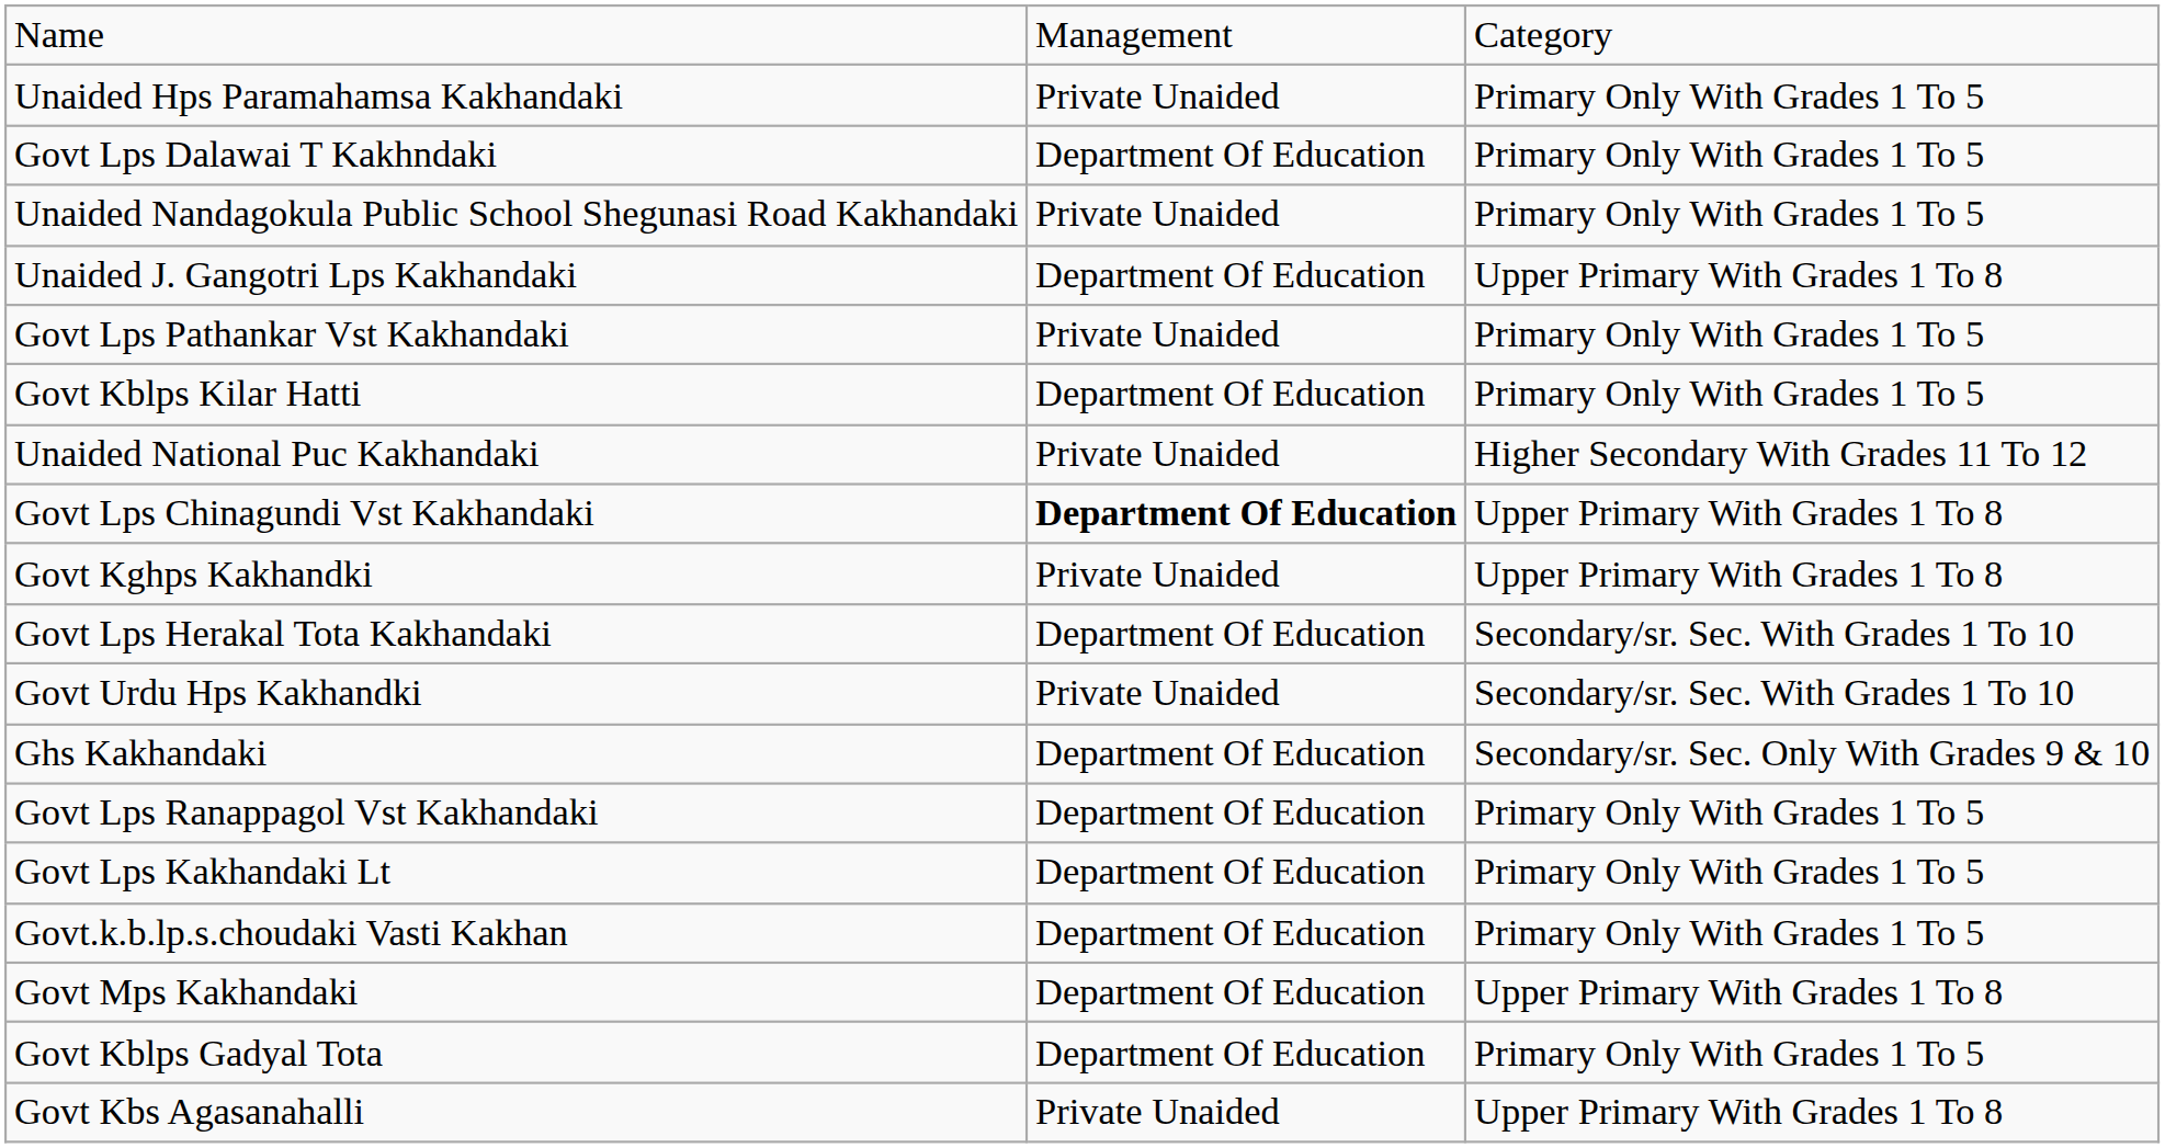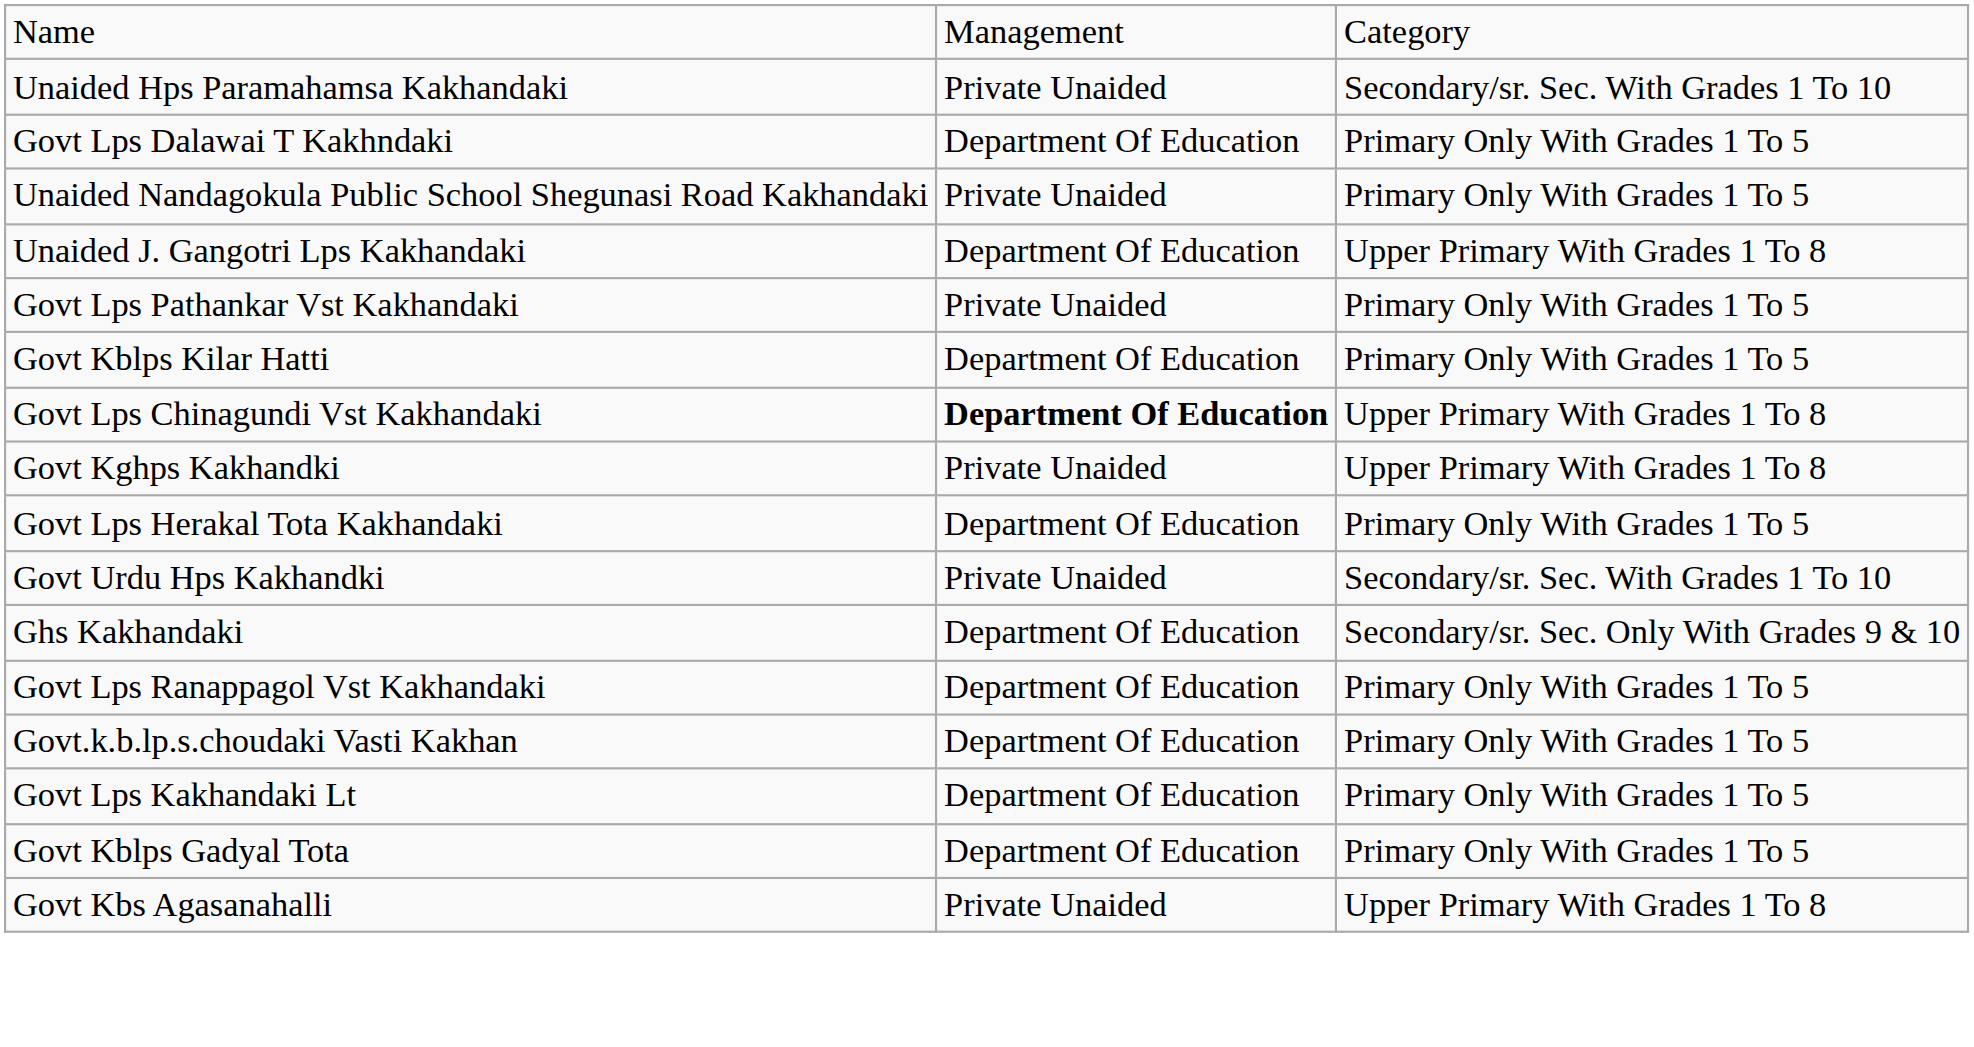 <table class="wikitable">
 <tr>
 <td>Name</td>
 <td>Management</td>
 <td>Category</td>
 </tr>
 <tr>
 <td>Unaided  Hps Paramahamsa Kakhandaki</td>
 <td>Private Unaided</td>
-<td>Primary Only With Grades 1 To 5</td>
+<td>Secondary/sr. Sec. With Grades 1 To  10</td>
 </tr>
 <tr>
 <td>Govt  Lps Dalawai T Kakhndaki</td>
 <td>Department Of Education</td>
 <td>Primary Only With Grades 1 To 5</td>
 </tr>
 <tr>
 <td>Unaided  Nandagokula Public School Shegunasi Road Kakhandaki</td>
 <td>Private Unaided</td>
 <td>Primary Only With Grades 1 To 5</td>
 </tr>
 <tr>
 <td>Unaided  J. Gangotri Lps Kakhandaki</td>
 <td>Department Of Education</td>
 <td>Upper Primary With Grades 1 To 8</td>
 </tr>
 <tr>
 <td>Govt  Lps Pathankar Vst Kakhandaki</td>
 <td>Private Unaided</td>
 <td>Primary Only With Grades 1 To 5</td>
 </tr>
 <tr>
 <td>Govt  Kblps Kilar Hatti</td>
 <td>Department Of Education</td>
 <td>Primary Only With Grades 1 To 5</td>
 </tr>
 <tr>
-<td>Unaided  National Puc Kakhandaki</td>
-<td>Private Unaided</td>
-<td>Higher Secondary With Grades 11 To  12</td>
-</tr>
-<tr>
 <td>Govt  Lps Chinagundi Vst Kakhandaki</td>
 <td><strong>Department Of Education</strong></td>
 <td>Upper Primary With Grades 1 To 8</td>
 </tr>
 <tr>
 <td>Govt  Kghps Kakhandki</td>
 <td>Private Unaided</td>
 <td>Upper Primary With Grades 1 To 8</td>
 </tr>
 <tr>
 <td>Govt  Lps Herakal Tota Kakhandaki</td>
 <td>Department Of Education</td>
-<td>Secondary/sr. Sec. With Grades 1 To  10</td>
+<td>Primary Only With Grades 1 To 5</td>
 </tr>
 <tr>
 <td>Govt  Urdu Hps Kakhandki</td>
 <td>Private Unaided</td>
 <td>Secondary/sr. Sec. With Grades 1 To  10</td>
 </tr>
 <tr>
 <td>Ghs  Kakhandaki</td>
 <td>Department Of Education</td>
 <td>Secondary/sr. Sec. Only With Grades  9 & 10</td>
 </tr>
 <tr>
 <td>Govt  Lps Ranappagol Vst Kakhandaki</td>
 <td>Department Of Education</td>
 <td>Primary Only With Grades 1 To 5</td>
 </tr>
 <tr>
-<td>Govt  Lps Kakhandaki Lt</td>
-<td>Department Of Education</td>
-<td>Primary Only With Grades 1 To 5</td>
-</tr>
-<tr>
 <td>Govt.k.b.lp.s.choudaki  Vasti Kakhan</td>
 <td>Department Of Education</td>
 <td>Primary Only With Grades 1 To 5</td>
 </tr>
 <tr>
-<td>Govt  Mps Kakhandaki</td>
+<td>Govt  Lps Kakhandaki Lt</td>
 <td>Department Of Education</td>
-<td>Upper Primary With Grades 1 To 8</td>
+<td>Primary Only With Grades 1 To 5</td>
 </tr>
 <tr>
 <td>Govt  Kblps Gadyal Tota</td>
 <td>Department Of Education</td>
 <td>Primary Only With Grades 1 To 5</td>
 </tr>
 <tr>
 <td>Govt Kbs Agasanahalli</td>
 <td>Private Unaided</td>
 <td>Upper Primary With  Grades 1 To 8</td>
 </tr>
 </table>
